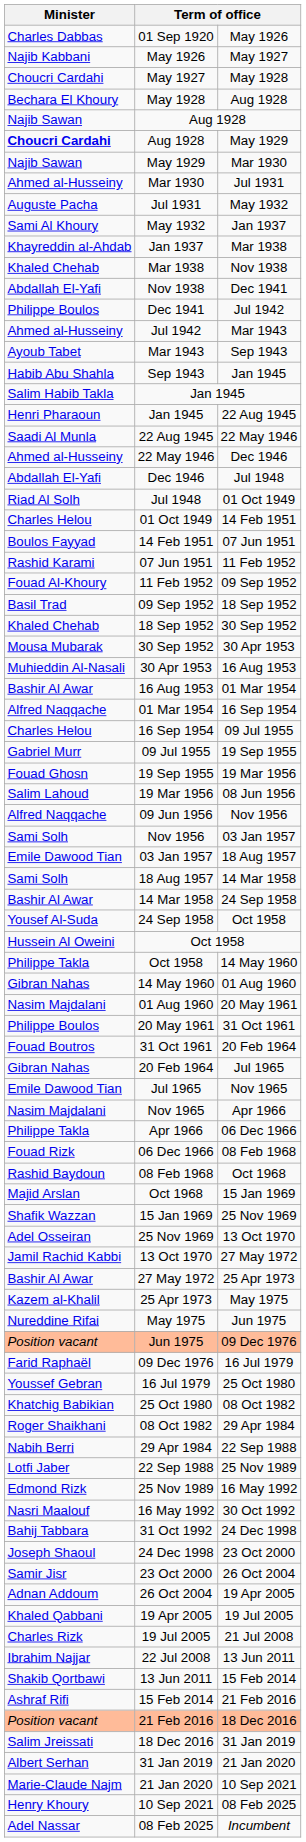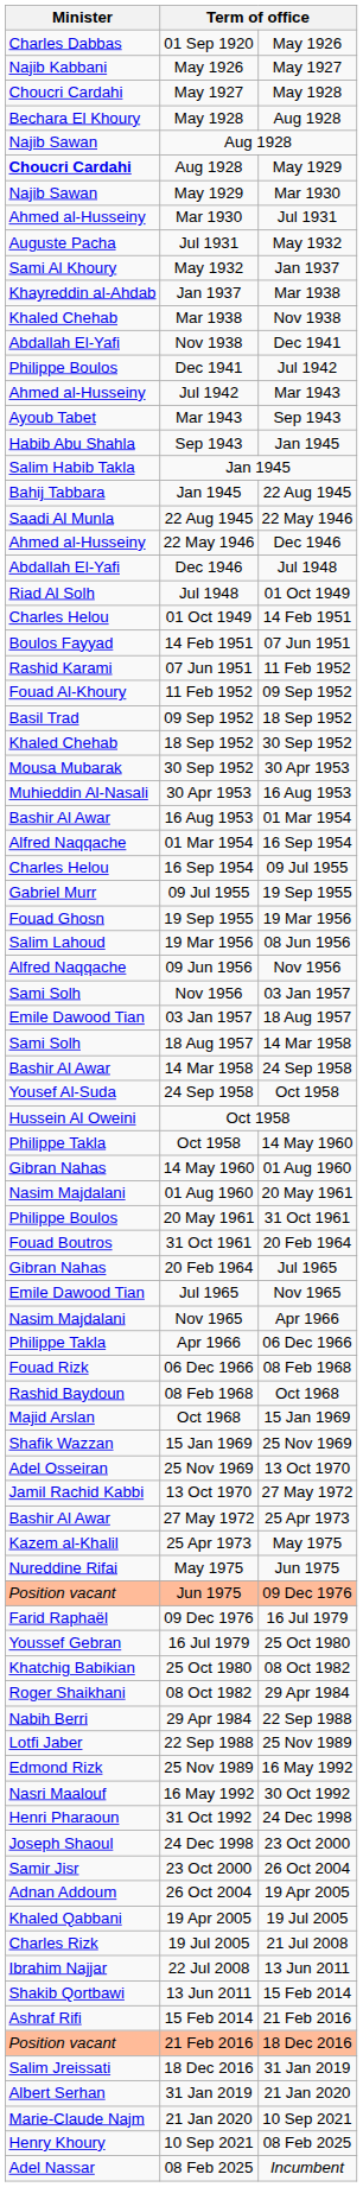 <table class="wikitable">
 <tr>
 <th>Minister</th>
 <th colspan=2>Term of office</th>
 </tr>
 <tr>
 <td><a href='#'>Charles Dabbas</a></td>
 <td style="text-align:center;">01 Sep 1920</td>
 <td style="text-align:center;">May 1926</td>
 </tr>
 <tr>
 <td><a href='#'>Najib Kabbani</a></td>
 <td style="text-align:center;">May 1926</td>
 <td style="text-align:center;">May 1927</td>
 </tr>
 <tr>
 <td><a href='#'>Choucri Cardahi</a></td>
 <td style="text-align:center;">May 1927</td>
 <td style="text-align:center;">May 1928</td>
 </tr>
 <tr>
 <td><a href='#'>Bechara El Khoury</a></td>
 <td style="text-align:center;">May 1928</td>
 <td style="text-align:center;">Aug 1928</td>
 </tr>
 <tr>
 <td><a href='#'>Najib Sawan</a></td>
 <td colspan="2" style="text-align:center;">Aug 1928</td>
 </tr>
 <tr>
 <td><strong><a href='#'>Choucri Cardahi</a></strong></td>
 <td style="text-align:center;">Aug 1928</td>
 <td style="text-align:center;">May 1929</td>
 </tr>
 <tr>
 <td><a href='#'>Najib Sawan</a></td>
 <td style="text-align:center;">May 1929</td>
 <td style="text-align:center;">Mar 1930</td>
 </tr>
 <tr>
 <td><a href='#'>Ahmed al-Husseiny</a></td>
 <td style="text-align:center;">Mar 1930</td>
 <td style="text-align:center;">Jul 1931</td>
 </tr>
 <tr>
 <td><a href='#'>Auguste Pacha</a></td>
 <td style="text-align:center;">Jul 1931</td>
 <td style="text-align:center;">May 1932</td>
 </tr>
 <tr>
 <td><a href='#'>Sami Al Khoury</a></td>
 <td style="text-align:center;">May 1932</td>
 <td style="text-align:center;">Jan 1937</td>
 </tr>
 <tr>
 <td><a href='#'>Khayreddin al-Ahdab</a></td>
 <td style="text-align:center;">Jan 1937</td>
 <td style="text-align:center;">Mar 1938</td>
 </tr>
 <tr>
 <td><a href='#'>Khaled Chehab</a></td>
 <td style="text-align:center;">Mar 1938</td>
 <td style="text-align:center;">Nov 1938</td>
 </tr>
 <tr>
 <td><a href='#'>Abdallah El-Yafi</a></td>
 <td style="text-align:center;">Nov 1938</td>
 <td style="text-align:center;">Dec 1941</td>
 </tr>
 <tr>
 <td><a href='#'>Philippe Boulos</a></td>
 <td style="text-align:center;">Dec 1941</td>
 <td style="text-align:center;">Jul 1942</td>
 </tr>
 <tr>
 <td><a href='#'>Ahmed al-Husseiny</a></td>
 <td style="text-align:center;">Jul 1942</td>
 <td style="text-align:center;">Mar 1943</td>
 </tr>
 <tr>
 <td><a href='#'>Ayoub Tabet</a></td>
 <td style="text-align:center;">Mar 1943</td>
 <td style="text-align:center;">Sep 1943</td>
 </tr>
 <tr>
 <td><a href='#'>Habib Abu Shahla</a></td>
 <td style="text-align:center;">Sep 1943</td>
 <td style="text-align:center;">Jan 1945</td>
 </tr>
 <tr>
 <td><a href='#'>Salim Habib Takla</a></td>
 <td colspan="2" style="text-align:center;">Jan 1945</td>
 </tr>
 <tr>
-<td><a href='#'>Henri Pharaoun</a></td>
+<td><a href='#'>Bahij Tabbara</a></td>
 <td style="text-align:center;">Jan 1945</td>
 <td style="text-align:center;">22 Aug 1945</td>
 </tr>
 <tr>
 <td><a href='#'>Saadi Al Munla</a></td>
 <td style="text-align:center;">22 Aug 1945</td>
 <td style="text-align:center;">22 May 1946</td>
 </tr>
 <tr>
 <td><a href='#'>Ahmed al-Husseiny</a></td>
 <td style="text-align:center;">22 May 1946</td>
 <td style="text-align:center;">Dec 1946</td>
 </tr>
 <tr>
 <td><a href='#'>Abdallah El-Yafi</a></td>
 <td style="text-align:center;">Dec 1946</td>
 <td style="text-align:center;">Jul 1948</td>
 </tr>
 <tr>
 <td><a href='#'>Riad Al Solh</a></td>
 <td style="text-align:center;">Jul 1948</td>
 <td style="text-align:center;">01 Oct 1949</td>
 </tr>
 <tr>
 <td><a href='#'>Charles Helou</a></td>
 <td style="text-align:center;">01 Oct 1949</td>
 <td style="text-align:center;">14 Feb 1951</td>
 </tr>
 <tr>
 <td><a href='#'>Boulos Fayyad</a></td>
 <td style="text-align:center;">14 Feb 1951</td>
 <td style="text-align:center;">07 Jun 1951</td>
 </tr>
 <tr>
 <td><a href='#'>Rashid Karami</a></td>
 <td style="text-align:center;">07 Jun 1951</td>
 <td style="text-align:center;">11 Feb 1952</td>
 </tr>
 <tr>
 <td><a href='#'>Fouad Al-Khoury</a></td>
 <td style="text-align:center;">11 Feb 1952</td>
 <td style="text-align:center;">09 Sep 1952</td>
 </tr>
 <tr>
 <td><a href='#'>Basil Trad</a></td>
 <td style="text-align:center;">09 Sep 1952</td>
 <td style="text-align:center;">18 Sep 1952</td>
 </tr>
 <tr>
 <td><a href='#'>Khaled Chehab</a></td>
 <td style="text-align:center;">18 Sep 1952</td>
 <td style="text-align:center;">30 Sep 1952</td>
 </tr>
 <tr>
 <td><a href='#'>Mousa Mubarak</a></td>
 <td style="text-align:center;">30 Sep 1952</td>
 <td style="text-align:center;">30 Apr 1953</td>
 </tr>
 <tr>
 <td><a href='#'>Muhieddin Al-Nasali</a></td>
 <td style="text-align:center;">30 Apr 1953</td>
 <td style="text-align:center;">16 Aug 1953</td>
 </tr>
 <tr>
 <td><a href='#'>Bashir Al Awar</a></td>
 <td style="text-align:center;">16 Aug 1953</td>
 <td style="text-align:center;">01 Mar 1954</td>
 </tr>
 <tr>
 <td><a href='#'>Alfred Naqqache</a></td>
 <td style="text-align:center;">01 Mar 1954</td>
 <td style="text-align:center;">16 Sep 1954</td>
 </tr>
 <tr>
 <td><a href='#'>Charles Helou</a></td>
 <td style="text-align:center;">16 Sep 1954</td>
 <td style="text-align:center;">09 Jul 1955</td>
 </tr>
 <tr>
 <td><a href='#'>Gabriel Murr</a></td>
 <td style="text-align:center;">09 Jul 1955</td>
 <td style="text-align:center;">19 Sep 1955</td>
 </tr>
 <tr>
 <td><a href='#'>Fouad Ghosn</a></td>
 <td style="text-align:center;">19 Sep 1955</td>
 <td style="text-align:center;">19 Mar 1956</td>
 </tr>
 <tr>
 <td><a href='#'>Salim Lahoud</a></td>
 <td style="text-align:center;">19 Mar 1956</td>
 <td style="text-align:center;">08 Jun 1956</td>
 </tr>
 <tr>
 <td><a href='#'>Alfred Naqqache</a></td>
 <td style="text-align:center;">09 Jun 1956</td>
 <td style="text-align:center;">Nov 1956</td>
 </tr>
 <tr>
 <td><a href='#'>Sami Solh</a></td>
 <td style="text-align:center;">Nov 1956</td>
 <td style="text-align:center;">03 Jan 1957</td>
 </tr>
 <tr>
 <td><a href='#'>Emile Dawood Tian</a></td>
 <td style="text-align:center;">03 Jan 1957</td>
 <td style="text-align:center;">18 Aug 1957</td>
 </tr>
 <tr>
 <td><a href='#'>Sami Solh</a></td>
 <td style="text-align:center;">18 Aug 1957</td>
 <td style="text-align:center;">14 Mar 1958</td>
 </tr>
 <tr>
 <td><a href='#'>Bashir Al Awar</a></td>
 <td style="text-align:center;">14 Mar 1958</td>
 <td style="text-align:center;">24 Sep 1958</td>
 </tr>
 <tr>
 <td><a href='#'>Yousef Al-Suda</a></td>
 <td style="text-align:center;">24 Sep 1958</td>
 <td style="text-align:center;">Oct 1958</td>
 </tr>
 <tr>
 <td><a href='#'>Hussein Al Oweini</a></td>
 <td colspan="2" style="text-align:center;">Oct 1958</td>
 </tr>
 <tr>
 <td><a href='#'>Philippe Takla</a></td>
 <td style="text-align:center;">Oct 1958</td>
 <td style="text-align:center;">14 May 1960</td>
 </tr>
 <tr>
 <td><a href='#'>Gibran Nahas</a></td>
 <td style="text-align:center;">14 May 1960</td>
 <td style="text-align:center;">01 Aug 1960</td>
 </tr>
 <tr>
 <td><a href='#'>Nasim Majdalani</a></td>
 <td style="text-align:center;">01 Aug 1960</td>
 <td style="text-align:center;">20 May 1961</td>
 </tr>
 <tr>
 <td><a href='#'>Philippe Boulos</a></td>
 <td style="text-align:center;">20 May 1961</td>
 <td style="text-align:center;">31 Oct 1961</td>
 </tr>
 <tr>
 <td><a href='#'>Fouad Boutros</a></td>
 <td style="text-align:center;">31 Oct 1961</td>
 <td style="text-align:center;">20 Feb 1964</td>
 </tr>
 <tr>
 <td><a href='#'>Gibran Nahas</a></td>
 <td style="text-align:center;">20 Feb 1964</td>
 <td style="text-align:center;">Jul 1965</td>
 </tr>
 <tr>
 <td><a href='#'>Emile Dawood Tian</a></td>
 <td style="text-align:center;">Jul 1965</td>
 <td style="text-align:center;">Nov 1965</td>
 </tr>
 <tr>
 <td><a href='#'>Nasim Majdalani</a></td>
 <td style="text-align:center;">Nov 1965</td>
 <td style="text-align:center;">Apr 1966</td>
 </tr>
 <tr>
 <td><a href='#'>Philippe Takla</a></td>
 <td style="text-align:center;">Apr 1966</td>
 <td style="text-align:center;">06 Dec 1966</td>
 </tr>
 <tr>
 <td><a href='#'>Fouad Rizk</a></td>
 <td style="text-align:center;">06 Dec 1966</td>
 <td style="text-align:center;">08 Feb 1968</td>
 </tr>
 <tr>
 <td><a href='#'>Rashid Baydoun</a></td>
 <td style="text-align:center;">08 Feb 1968</td>
 <td style="text-align:center;">Oct 1968</td>
 </tr>
 <tr>
 <td><a href='#'>Majid Arslan</a></td>
 <td style="text-align:center;">Oct 1968</td>
 <td style="text-align:center;">15 Jan 1969</td>
 </tr>
 <tr>
 <td><a href='#'>Shafik Wazzan</a></td>
 <td style="text-align:center;">15 Jan 1969</td>
 <td style="text-align:center;">25 Nov 1969</td>
 </tr>
 <tr>
 <td><a href='#'>Adel Osseiran</a></td>
 <td style="text-align:center;">25 Nov 1969</td>
 <td style="text-align:center;">13 Oct 1970</td>
 </tr>
 <tr>
 <td><a href='#'>Jamil Rachid Kabbi</a></td>
 <td style="text-align:center;">13 Oct 1970</td>
 <td style="text-align:center;">27 May 1972</td>
 </tr>
 <tr>
 <td><a href='#'>Bashir Al Awar</a></td>
 <td style="text-align:center;">27 May 1972</td>
 <td style="text-align:center;">25 Apr 1973</td>
 </tr>
 <tr>
 <td><a href='#'>Kazem al-Khalil</a></td>
 <td style="text-align:center;">25 Apr 1973</td>
 <td style="text-align:center;">May 1975</td>
 </tr>
 <tr>
 <td><a href='#'>Nureddine Rifai</a></td>
 <td style="text-align:center;">May 1975</td>
 <td style="text-align:center;">Jun 1975</td>
 </tr>
 <tr>
 <td style="background:#FB9;"><em>Position vacant</em></td>
 <td style="background:#FB9; text-align:center;">Jun 1975</td>
 <td style="background:#FB9; text-align:center;">09 Dec 1976</td>
 </tr>
 <tr>
 <td><a href='#'>Farid Raphaël</a></td>
 <td style="text-align:center;">09 Dec 1976</td>
 <td style="text-align:center;">16 Jul 1979</td>
 </tr>
 <tr>
 <td><a href='#'>Youssef Gebran</a></td>
 <td style="text-align:center;">16 Jul 1979</td>
 <td style="text-align:center;">25 Oct 1980</td>
 </tr>
 <tr>
 <td><a href='#'>Khatchig Babikian</a></td>
 <td style="text-align:center;">25 Oct 1980</td>
 <td style="text-align:center;">08 Oct 1982</td>
 </tr>
 <tr>
 <td><a href='#'>Roger Shaikhani</a></td>
 <td style="text-align:center;">08 Oct 1982</td>
 <td style="text-align:center;">29 Apr 1984</td>
 </tr>
 <tr>
 <td><a href='#'>Nabih Berri</a></td>
 <td style="text-align:center;">29 Apr 1984</td>
 <td style="text-align:center;">22 Sep 1988</td>
 </tr>
 <tr>
 <td><a href='#'>Lotfi Jaber</a></td>
 <td style="text-align:center;">22 Sep 1988</td>
 <td style="text-align:center;">25 Nov 1989</td>
 </tr>
 <tr>
 <td><a href='#'>Edmond Rizk</a></td>
 <td style="text-align:center;">25 Nov 1989</td>
 <td style="text-align:center;">16 May 1992</td>
 </tr>
 <tr>
 <td><a href='#'>Nasri Maalouf</a></td>
 <td style="text-align:center;">16 May 1992</td>
 <td style="text-align:center;">30 Oct 1992</td>
 </tr>
 <tr>
-<td><a href='#'>Bahij Tabbara</a></td>
+<td><a href='#'>Henri Pharaoun</a></td>
 <td style="text-align:center;">31 Oct 1992</td>
 <td style="text-align:center;">24 Dec 1998</td>
 </tr>
 <tr>
 <td><a href='#'>Joseph Shaoul</a></td>
 <td style="text-align:center;">24 Dec 1998</td>
 <td style="text-align:center;">23 Oct 2000</td>
 </tr>
 <tr>
 <td><a href='#'>Samir Jisr</a></td>
 <td style="text-align:center;">23 Oct 2000</td>
 <td style="text-align:center;">26 Oct 2004</td>
 </tr>
 <tr>
 <td><a href='#'>Adnan Addoum</a></td>
 <td style="text-align:center;">26 Oct 2004</td>
 <td style="text-align:center;">19 Apr 2005</td>
 </tr>
 <tr>
 <td><a href='#'>Khaled Qabbani</a></td>
 <td style="text-align:center;">19 Apr 2005</td>
 <td style="text-align:center;">19 Jul 2005</td>
 </tr>
 <tr>
 <td><a href='#'>Charles Rizk</a></td>
 <td style="text-align:center;">19 Jul 2005</td>
 <td style="text-align:center;">21 Jul 2008</td>
 </tr>
 <tr>
 <td><a href='#'>Ibrahim Najjar</a></td>
 <td style="text-align:center;">22 Jul 2008</td>
 <td style="text-align:center;">13 Jun 2011</td>
 </tr>
 <tr>
 <td><a href='#'>Shakib Qortbawi</a></td>
 <td style="text-align:center;">13 Jun 2011</td>
 <td style="text-align:center;">15 Feb 2014</td>
 </tr>
 <tr>
 <td><a href='#'>Ashraf Rifi</a></td>
 <td style="text-align:center;">15 Feb 2014</td>
 <td style="text-align:center;">21 Feb 2016</td>
 </tr>
 <tr>
 <td style="background:#FB9;"><em>Position vacant</em></td>
 <td style="background:#FB9; text-align:center;">21 Feb 2016</td>
 <td style="background:#FB9; text-align:center;">18 Dec 2016</td>
 </tr>
 <tr>
 <td><a href='#'>Salim Jreissati</a></td>
 <td style="text-align:center;">18 Dec 2016</td>
 <td style="text-align:center;">31 Jan 2019</td>
 </tr>
 <tr>
 <td><a href='#'>Albert Serhan</a></td>
 <td style="text-align:center;">31 Jan 2019</td>
 <td style="text-align:center;">21 Jan 2020</td>
 </tr>
 <tr>
 <td><a href='#'>Marie-Claude Najm</a></td>
 <td style="text-align:center;">21 Jan 2020</td>
 <td style="text-align:center;">10 Sep 2021</td>
 </tr>
 <tr>
 <td><a href='#'>Henry Khoury</a></td>
 <td style="text-align:center;">10 Sep 2021</td>
 <td style="text-align:center;">08 Feb 2025</td>
 </tr>
 <tr>
 <td><a href='#'>Adel Nassar</a></td>
 <td style="text-align:center;">08 Feb 2025</td>
 <td style="text-align:center;"><em>Incumbent</em></td>
 </tr>
 </table>
